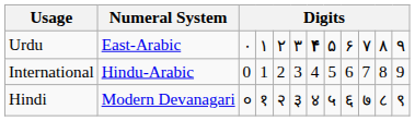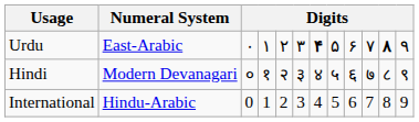 <table class="wikitable">
 <tr>
 <th>Usage</th>
 <th>Numeral System</th>
 <th colspan="10">Digits</th>
 </tr>
 <tr>
 <td>Urdu</td>
 <td><a href='#'>East-Arabic</a></td>
 <td>۰</td>
 <td>۱</td>
 <td>۲</td>
 <td>۳</td>
 <td><strong>۴</strong></td>
 <td>۵</td>
 <td>۶</td>
 <td>۷</td>
-<td>۸</td>
+<td><strong>۸</strong></td>
 <td>۹</td>
+</tr>
+<tr>
+<td>Hindi</td>
+<td><a href='#'>Modern Devanagari</a></td>
+<td>०</td>
+<td>१</td>
+<td>२</td>
+<td>३</td>
+<td>४</td>
+<td>५</td>
+<td>६</td>
+<td>७</td>
+<td>८</td>
+<td>९</td>
 </tr>
 <tr>
 <td>International</td>
 <td><a href='#'>Hindu-Arabic</a></td>
 <td>0</td>
 <td>1</td>
 <td>2</td>
 <td>3</td>
 <td>4</td>
 <td>5</td>
 <td>6</td>
 <td>7</td>
 <td>8</td>
 <td>9</td>
 </tr>
-<tr>
-<td>Hindi</td>
-<td><a href='#'>Modern Devanagari</a></td>
-<td>०</td>
-<td>१</td>
-<td>२</td>
-<td>३</td>
-<td>४</td>
-<td>५</td>
-<td>६</td>
-<td>७</td>
-<td>८</td>
-<td>९</td>
-</tr>
 </table>
